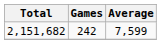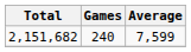 <table class="wikitable">
 <tr>
 <th>Total</th>
 <th>Games</th>
 <th>Average</th>
 </tr>
 <tr>
 <td align="center">2,151,682</td>
-<td align="center">242</td>
+<td align="center">240</td>
 <td align="center">7,599</td>
 </tr>
 <tr>
 </tr>
 </table>
